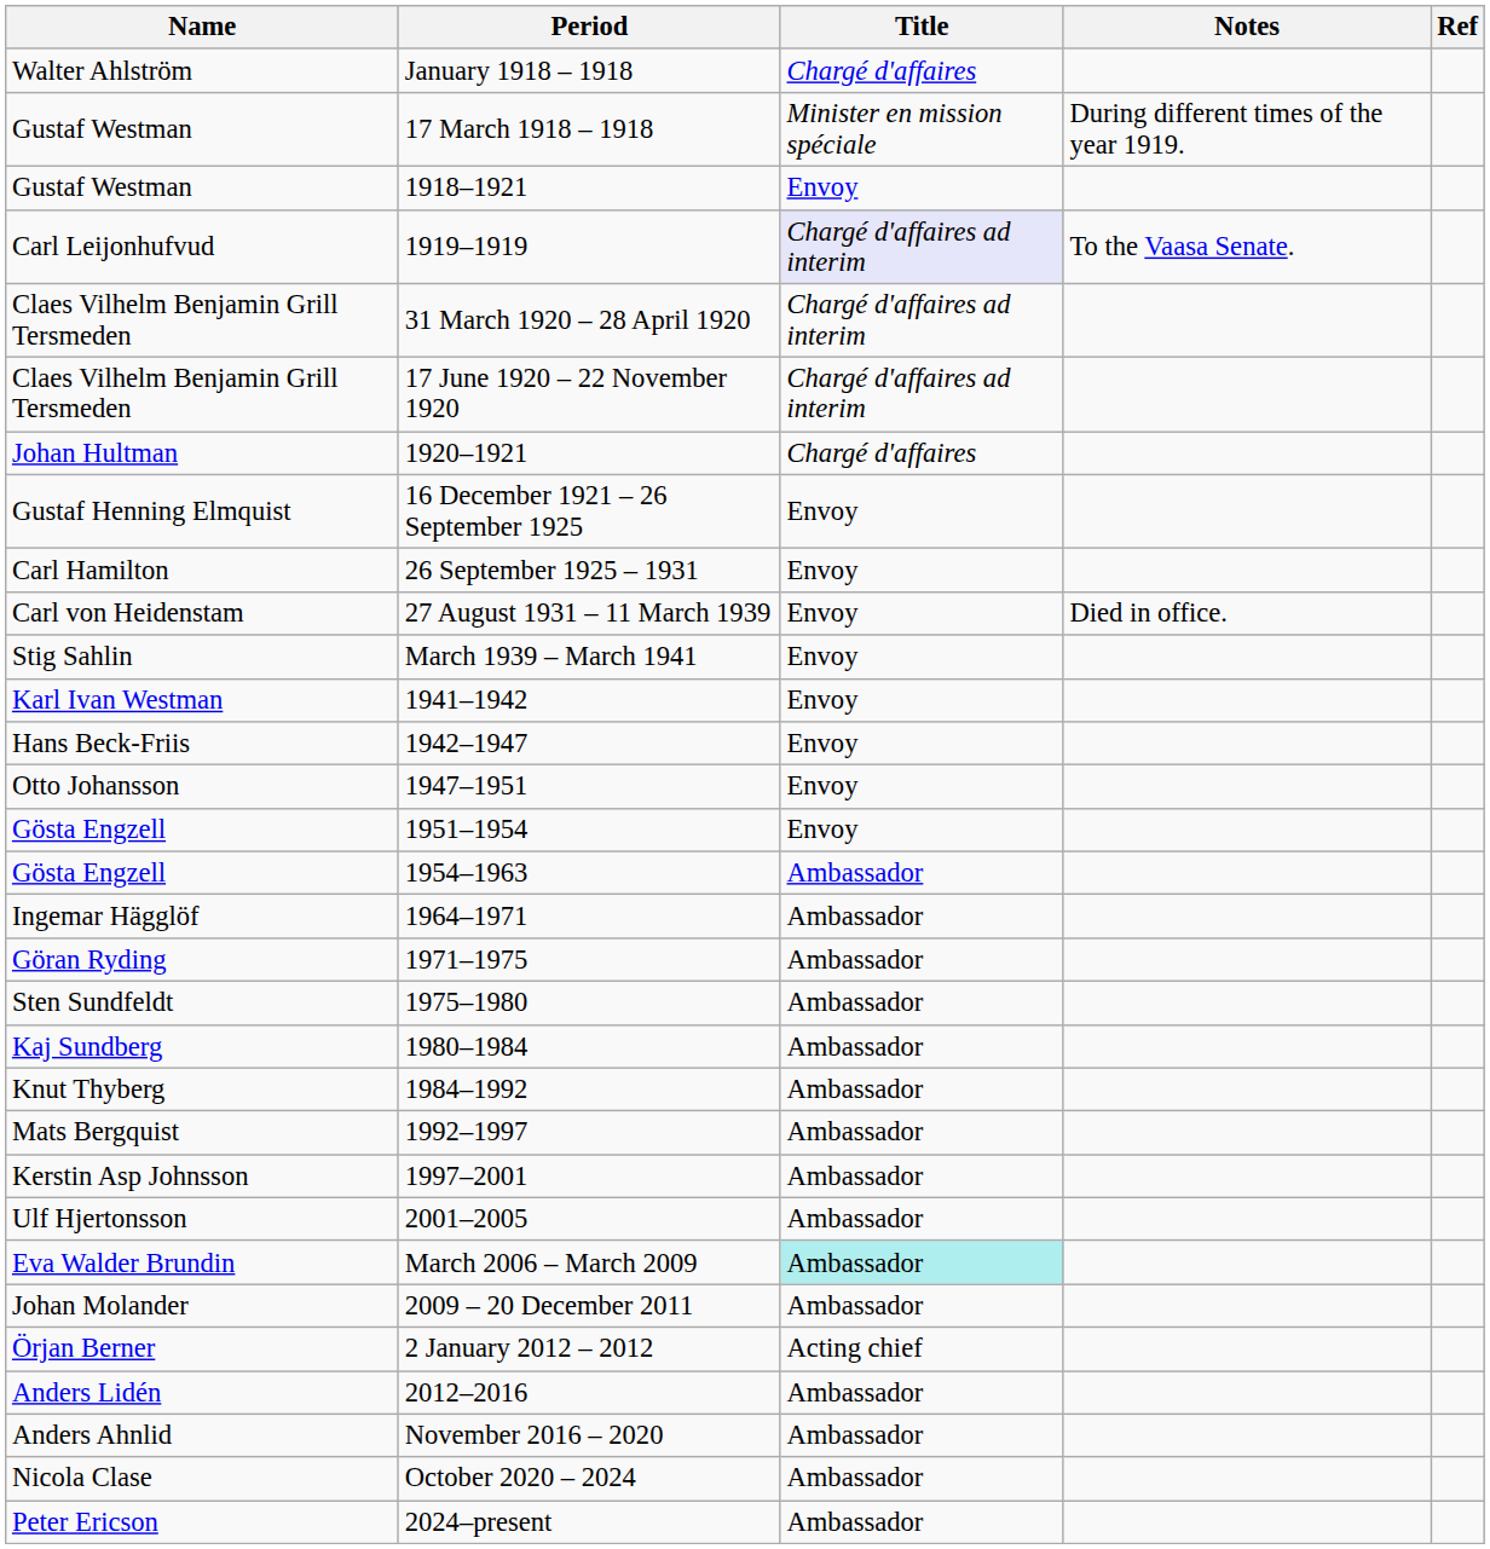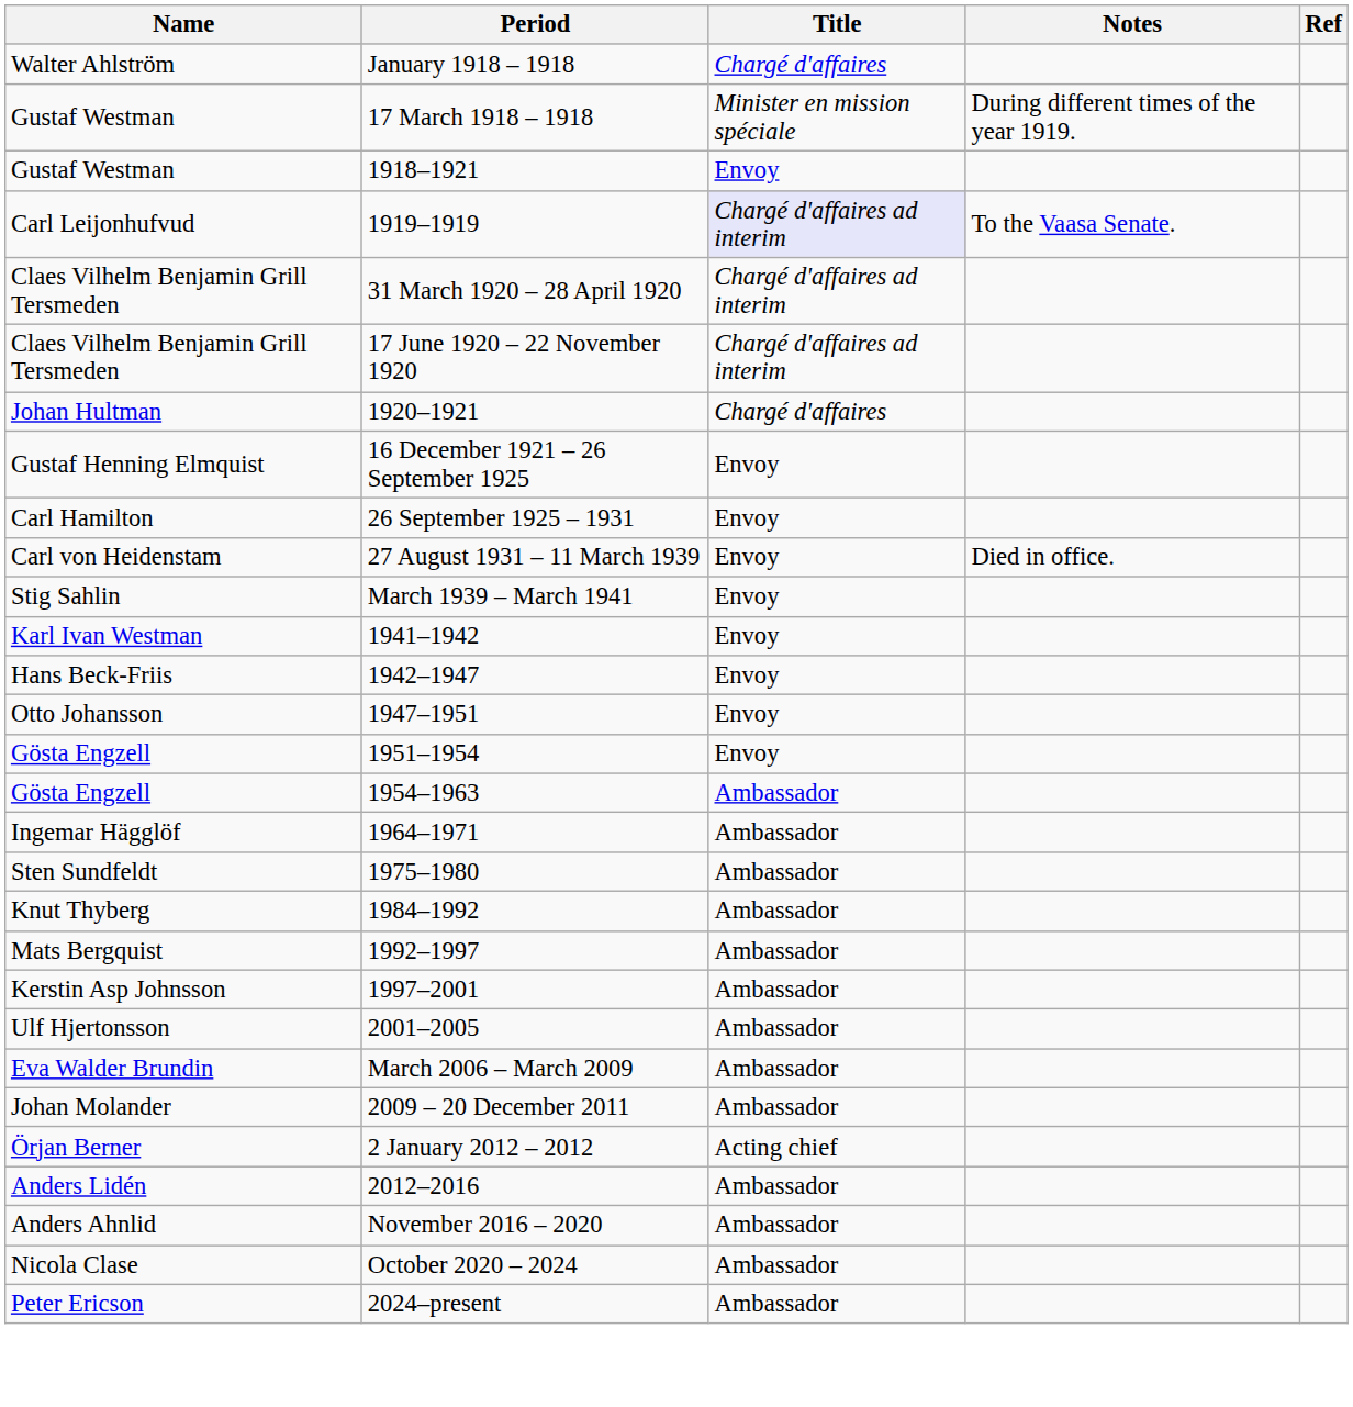 <table class="wikitable">
 <tr>
 <th>Name</th>
 <th>Period</th>
 <th>Title</th>
 <th>Notes</th>
 <th>Ref</th>
 </tr>
 <tr>
 <td>Walter Ahlström</td>
 <td>January 1918 – 1918</td>
 <td><em><a href='#'>Chargé d'affaires</a></em></td>
 <td></td>
 <td></td>
 </tr>
 <tr>
 <td>Gustaf Westman</td>
 <td>17 March 1918 – 1918</td>
 <td><em>Minister en mission spéciale</em></td>
 <td>During different times of the year 1919.</td>
 <td></td>
 </tr>
 <tr>
 <td>Gustaf Westman</td>
 <td>1918–1921</td>
 <td><a href='#'>Envoy</a></td>
 <td></td>
 <td></td>
 </tr>
 <tr>
 <td>Carl Leijonhufvud</td>
 <td>1919–1919</td>
 <td style="background: lavender;"><em>Chargé d'affaires ad interim</em></td>
 <td>To the <a href='#'>Vaasa Senate</a>.</td>
 <td></td>
 </tr>
 <tr>
 <td>Claes Vilhelm Benjamin Grill Tersmeden</td>
 <td>31 March 1920 – 28 April 1920</td>
 <td><em>Chargé d'affaires ad interim</em></td>
 <td></td>
 <td></td>
 </tr>
 <tr>
 <td>Claes Vilhelm Benjamin Grill Tersmeden</td>
 <td>17 June 1920 – 22 November 1920</td>
 <td><em>Chargé d'affaires ad interim</em></td>
 <td></td>
 <td></td>
 </tr>
 <tr>
 <td><a href='#'>Johan Hultman</a></td>
 <td>1920–1921</td>
 <td><em>Chargé d'affaires</em></td>
 <td></td>
 <td></td>
 </tr>
 <tr>
 <td>Gustaf Henning Elmquist</td>
 <td>16 December 1921 – 26 September 1925</td>
 <td>Envoy</td>
 <td></td>
 <td></td>
 </tr>
 <tr>
 <td>Carl Hamilton</td>
 <td>26 September 1925 – 1931</td>
 <td>Envoy</td>
 <td></td>
 <td></td>
 </tr>
 <tr>
 <td>Carl von Heidenstam</td>
 <td>27 August 1931 – 11 March 1939</td>
 <td>Envoy</td>
 <td>Died in office.</td>
 <td></td>
 </tr>
 <tr>
 <td>Stig Sahlin</td>
 <td>March 1939 – March 1941</td>
 <td>Envoy</td>
 <td></td>
 <td></td>
 </tr>
 <tr>
 <td><a href='#'>Karl Ivan Westman</a></td>
 <td>1941–1942</td>
 <td>Envoy</td>
 <td></td>
 <td></td>
 </tr>
 <tr>
 <td>Hans Beck-Friis</td>
 <td>1942–1947</td>
 <td>Envoy</td>
 <td></td>
 <td></td>
 </tr>
 <tr>
 <td>Otto Johansson</td>
 <td>1947–1951</td>
 <td>Envoy</td>
 <td></td>
 <td></td>
 </tr>
 <tr>
 <td><a href='#'>Gösta Engzell</a></td>
 <td>1951–1954</td>
 <td>Envoy</td>
 <td></td>
 <td></td>
 </tr>
 <tr>
 <td><a href='#'>Gösta Engzell</a></td>
 <td>1954–1963</td>
 <td><a href='#'>Ambassador</a></td>
 <td></td>
 <td></td>
 </tr>
 <tr>
 <td>Ingemar Hägglöf</td>
 <td>1964–1971</td>
 <td>Ambassador</td>
 <td></td>
 <td></td>
 </tr>
 <tr>
-<td><a href='#'>Göran Ryding</a></td>
-<td>1971–1975</td>
-<td>Ambassador</td>
-<td></td>
-<td></td>
-</tr>
-<tr>
 <td>Sten Sundfeldt</td>
 <td>1975–1980</td>
-<td>Ambassador</td>
-<td></td>
-<td></td>
-</tr>
-<tr>
-<td><a href='#'>Kaj Sundberg</a></td>
-<td>1980–1984</td>
 <td>Ambassador</td>
 <td></td>
 <td></td>
 </tr>
 <tr>
 <td>Knut Thyberg</td>
 <td>1984–1992</td>
 <td>Ambassador</td>
 <td></td>
 <td></td>
 </tr>
 <tr>
 <td>Mats Bergquist</td>
 <td>1992–1997</td>
 <td>Ambassador</td>
 <td></td>
 <td></td>
 </tr>
 <tr>
 <td>Kerstin Asp Johnsson</td>
 <td>1997–2001</td>
 <td>Ambassador</td>
 <td></td>
 <td></td>
 </tr>
 <tr>
 <td>Ulf Hjertonsson</td>
 <td>2001–2005</td>
 <td>Ambassador</td>
 <td></td>
 <td></td>
 </tr>
 <tr>
 <td><a href='#'>Eva Walder Brundin</a></td>
 <td>March 2006 – March 2009</td>
-<td style="background: paleturquoise;">Ambassador</td>
+<td>Ambassador</td>
 <td></td>
 <td></td>
 </tr>
 <tr>
 <td>Johan Molander</td>
 <td>2009 – 20 December 2011</td>
 <td>Ambassador</td>
 <td></td>
 <td></td>
 </tr>
 <tr>
 <td><a href='#'>Örjan Berner</a></td>
 <td>2 January 2012 – 2012</td>
 <td>Acting chief</td>
 <td></td>
 <td></td>
 </tr>
 <tr>
 <td><a href='#'>Anders Lidén</a></td>
 <td>2012–2016</td>
 <td>Ambassador</td>
 <td></td>
 <td></td>
 </tr>
 <tr>
 <td>Anders Ahnlid</td>
 <td>November 2016 – 2020</td>
 <td>Ambassador</td>
 <td></td>
 <td></td>
 </tr>
 <tr>
 <td>Nicola Clase</td>
 <td>October 2020 – 2024</td>
 <td>Ambassador</td>
 <td></td>
 <td></td>
 </tr>
 <tr>
 <td><a href='#'>Peter Ericson</a></td>
 <td>2024–present</td>
 <td>Ambassador</td>
 <td></td>
 <td></td>
 </tr>
 </table>
